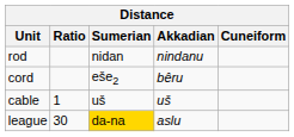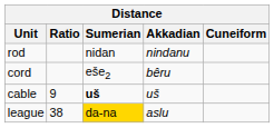 <table class="wikitable">
 <tr>
 <th colspan="7">Distance</th>
 </tr>
 <tr>
 <th>Unit</th>
 <th>Ratio</th>
 <th>Sumerian</th>
 <th>Akkadian</th>
 <th>Cuneiform</th>
 </tr>
 <tr>
 <td>rod</td>
 <td></td>
 <td>nidan</td>
 <td><em>nindanu</em></td>
 <td></td>
 </tr>
 <tr>
 <td>cord</td>
 <td></td>
 <td>eše<sub>2</sub></td>
 <td><em>bêru</em></td>
 <td></td>
 </tr>
 <tr>
 <td>cable</td>
-<td>1</td>
-<td>uš</td>
+<td>9</td>
+<td><strong>uš</strong></td>
 <td><em>uš</em></td>
 <td></td>
 </tr>
 <tr>
 <td>league</td>
-<td>30</td>
+<td>38</td>
 <td style="background: gold;">da-na</td>
 <td><em>aslu</em></td>
 <td></td>
 </tr>
 </table>
